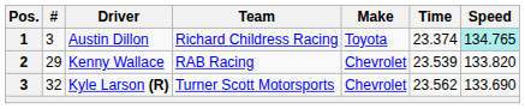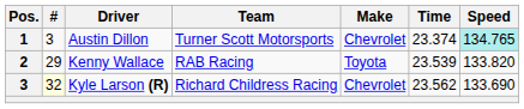 <table class="wikitable" style="font-size:95%">
 <tr>
 <th>Pos.</th>
 <th>#</th>
 <th>Driver</th>
 <th>Team</th>
 <th>Make</th>
 <th>Time</th>
 <th>Speed</th>
 </tr>
 <tr>
 <th>1</th>
 <td>3</td>
 <td><a href='#'>Austin Dillon</a></td>
-<td><a href='#'>Richard Childress Racing</a></td>
-<td><a href='#'>Toyota</a></td>
+<td><a href='#'>Turner Scott Motorsports</a></td>
+<td><a href='#'>Chevrolet</a></td>
 <td>23.374</td>
 <td style="background: paleturquoise;">134.765</td>
 </tr>
 <tr>
 <th>2</th>
 <td>29</td>
 <td><a href='#'>Kenny Wallace</a></td>
 <td><a href='#'>RAB Racing</a></td>
-<td><a href='#'>Chevrolet</a></td>
+<td><a href='#'>Toyota</a></td>
 <td>23.539</td>
 <td>133.820</td>
 </tr>
 <tr>
 <th>3</th>
-<td>32</td>
+<td style="background: lightyellow;">32</td>
 <td><a href='#'>Kyle Larson</a> <strong>(R)</strong></td>
-<td><a href='#'>Turner Scott Motorsports</a></td>
+<td><a href='#'>Richard Childress Racing</a></td>
 <td><a href='#'>Chevrolet</a></td>
 <td>23.562</td>
 <td>133.690</td>
 </tr>
 <tr>
 <th colspan="7"></th>
 </tr>
 </table>
